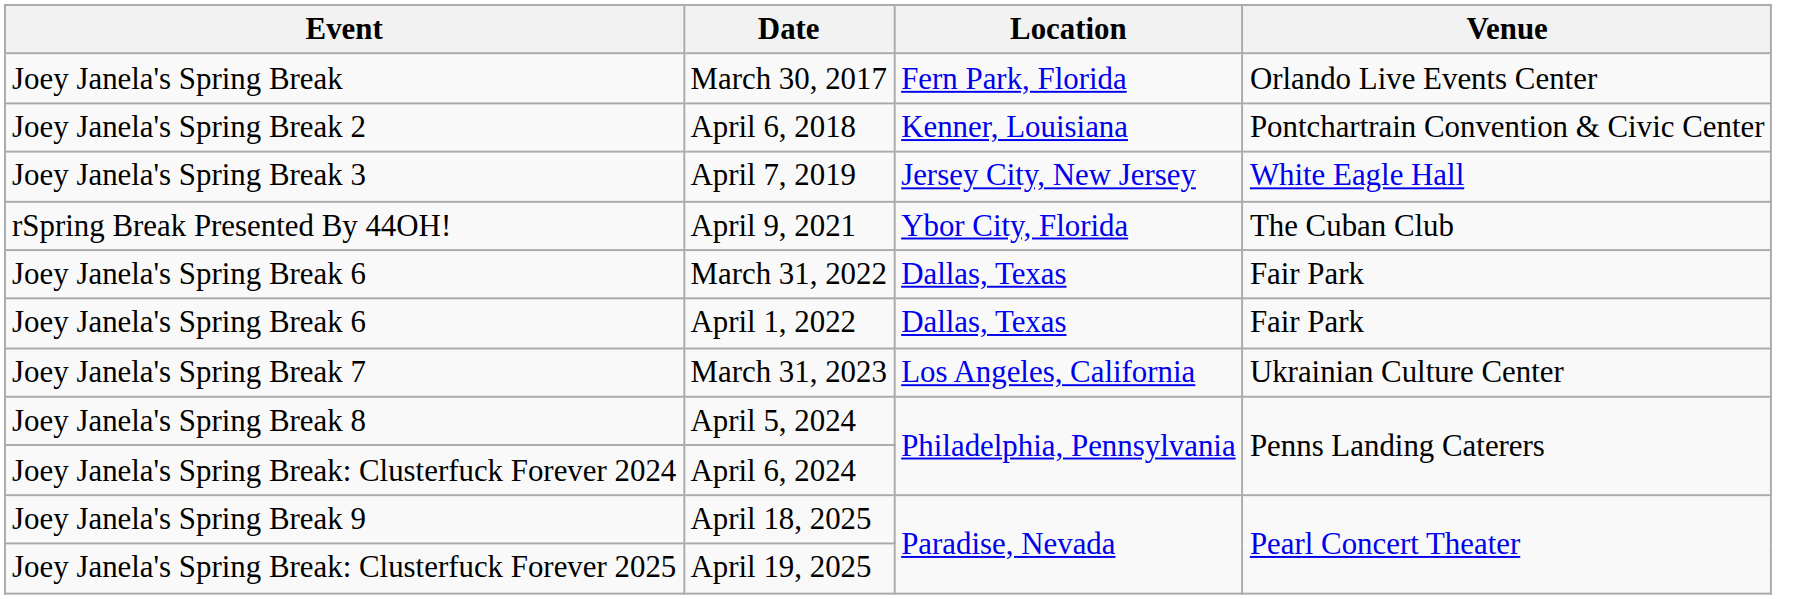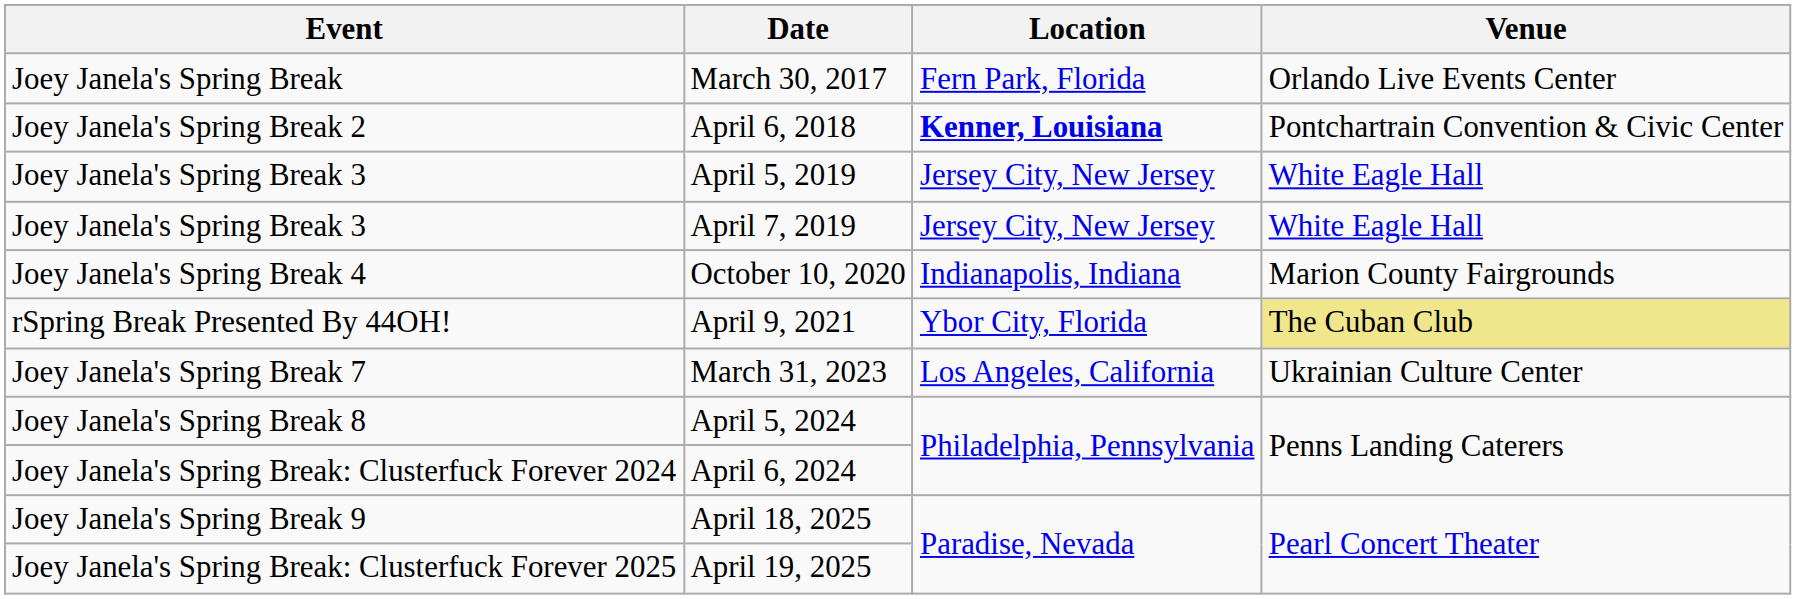 <table class="wikitable">
 <tr>
 <th>Event</th>
 <th>Date</th>
 <th>Location</th>
 <th>Venue</th>
 </tr>
 <tr>
 <td>Joey Janela's Spring Break</td>
 <td>March 30, 2017</td>
 <td><a href='#'>Fern Park, Florida</a></td>
 <td>Orlando Live Events Center</td>
 </tr>
 <tr>
 <td>Joey Janela's Spring Break 2</td>
 <td>April 6, 2018</td>
-<td><a href='#'>Kenner, Louisiana</a></td>
+<td><strong><a href='#'>Kenner, Louisiana</a></strong></td>
 <td>Pontchartrain Convention & Civic Center</td>
+</tr>
+<tr>
+<td>Joey Janela's Spring Break 3<br></td>
+<td>April 5, 2019</td>
+<td><a href='#'>Jersey City, New Jersey</a></td>
+<td><a href='#'>White Eagle Hall</a></td>
 </tr>
 <tr>
 <td>Joey Janela's Spring Break 3<br></td>
 <td>April 7, 2019</td>
 <td><a href='#'>Jersey City, New Jersey</a></td>
 <td><a href='#'>White Eagle Hall</a></td>
 </tr>
 <tr>
+<td>Joey Janela's Spring Break 4</td>
+<td>October 10, 2020</td>
+<td><a href='#'>Indianapolis, Indiana</a></td>
+<td>Marion County Fairgrounds</td>
+</tr>
+<tr>
 <td>rSpring Break Presented By 44OH!</td>
 <td>April 9, 2021</td>
 <td><a href='#'>Ybor City, Florida</a></td>
-<td>The Cuban Club</td>
-</tr>
-<tr>
-<td>Joey Janela's Spring Break 6<br></td>
-<td>March 31, 2022</td>
-<td><a href='#'>Dallas, Texas</a></td>
-<td>Fair Park</td>
-</tr>
-<tr>
-<td>Joey Janela's Spring Break 6<br></td>
-<td>April 1, 2022</td>
-<td><a href='#'>Dallas, Texas</a></td>
-<td>Fair Park</td>
+<td style="background: khaki;">The Cuban Club</td>
 </tr>
 <tr>
 <td>Joey Janela's Spring Break 7</td>
 <td>March 31, 2023</td>
 <td><a href='#'>Los Angeles, California</a></td>
 <td>Ukrainian Culture Center</td>
 </tr>
 <tr>
 <td>Joey Janela's Spring Break 8</td>
 <td>April 5, 2024</td>
 <td rowspan=2><a href='#'>Philadelphia, Pennsylvania</a></td>
 <td rowspan=2>Penns Landing Caterers</td>
 </tr>
 <tr>
 <td>Joey Janela's Spring Break: Clusterfuck Forever 2024</td>
 <td>April 6, 2024</td>
 </tr>
 <tr>
 <td>Joey Janela's Spring Break 9</td>
 <td>April 18, 2025</td>
 <td rowspan=2><a href='#'>Paradise, Nevada</a></td>
 <td rowspan=2><a href='#'>Pearl Concert Theater</a></td>
 </tr>
 <tr>
 <td>Joey Janela's Spring Break: Clusterfuck Forever 2025</td>
 <td>April 19, 2025</td>
 </tr>
 </table>
